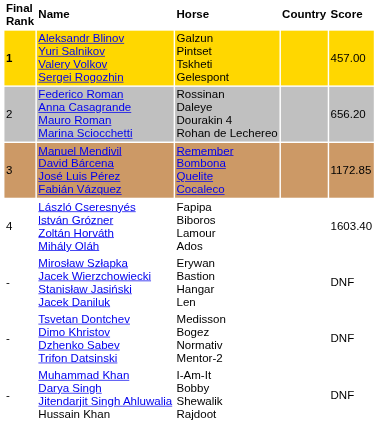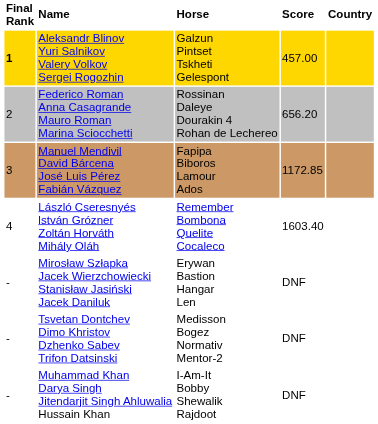 <table border="0" Cellpadding="2">
 <tr>
 <td><strong>Final <br> Rank</strong></td>
 <td><strong>Name</strong></td>
 <td><strong>Horse</strong></td>
+<td><strong>Score</strong></td>
 <td><strong>Country</strong></td>
-<td><strong>Score</strong></td>
 </tr>
 <tr bgcolor="gold">
 <td><strong>1</strong></td>
 <td><a href='#'>Aleksandr Blinov</a><br><a href='#'>Yuri Salnikov</a><br><a href='#'>Valery Volkov</a><br><a href='#'>Sergei Rogozhin</a></td>
 <td>Galzun<br>Pintset<br>Tskheti<br>Gelespont</td>
+<td>457.00</td>
 <td></td>
-<td>457.00</td>
 </tr>
 <tr bgcolor="silver">
 <td>2</td>
 <td><a href='#'>Federico Roman</a><br><a href='#'>Anna Casagrande</a><br><a href='#'>Mauro Roman</a><br><a href='#'>Marina Sciocchetti</a></td>
 <td>Rossinan<br>Daleye<br>Dourakin 4<br>Rohan de Lechereo</td>
+<td>656.20</td>
 <td></td>
-<td>656.20</td>
 </tr>
 <tr bgcolor="cc9966">
 <td>3</td>
 <td><a href='#'>Manuel Mendivil</a><br><a href='#'>David Bárcena</a><br><a href='#'>José Luis Pérez</a><br><a href='#'>Fabián Vázquez</a></td>
-<td><a href='#'>Remember</a><br><a href='#'>Bombona</a><br><a href='#'>Quelite</a><br><a href='#'>Cocaleco</a></td>
+<td>Fapipa<br>Biboros<br>Lamour<br>Ados</td>
+<td>1172.85</td>
 <td></td>
-<td>1172.85</td>
 </tr>
 <tr>
 <td>4</td>
 <td><a href='#'>László Cseresnyés</a><br><a href='#'>lstván Grózner</a><br><a href='#'>Zoltán Horváth</a><br><a href='#'>Mihály Oláh</a></td>
-<td>Fapipa<br>Biboros<br>Lamour<br>Ados</td>
+<td><a href='#'>Remember</a><br><a href='#'>Bombona</a><br><a href='#'>Quelite</a><br><a href='#'>Cocaleco</a></td>
+<td>1603.40</td>
 <td></td>
-<td>1603.40</td>
 </tr>
 <tr>
 <td>-</td>
 <td><a href='#'>Mirosław Szłapka</a><br><a href='#'>Jacek Wierzchowiecki </a><br><a href='#'>Stanisław Jasiński </a><br><a href='#'>Jacek Daniluk</a></td>
 <td>Erywan<br>Bastion<br>Hangar<br>Len</td>
+<td>DNF</td>
 <td></td>
-<td>DNF</td>
 </tr>
 <tr>
 <td>-</td>
 <td><a href='#'>Tsvetan Dontchev</a><br><a href='#'>Dimo Khristov</a><br><a href='#'>Dzhenko Sabev</a><br><a href='#'>Trifon Datsinski</a></td>
 <td>Medisson<br>Bogez<br>Normativ<br>Mentor-2</td>
+<td>DNF</td>
 <td></td>
-<td>DNF</td>
 </tr>
 <tr>
 <td>-</td>
 <td><a href='#'>Muhammad Khan</a><br><a href='#'>Darya Singh</a><br><a href='#'>Jitendarjit Singh Ahluwalia</a><br>Hussain Khan</td>
 <td>I-Am-It<br>Bobby<br>Shewalik<br>Rajdoot</td>
+<td>DNF</td>
 <td></td>
-<td>DNF</td>
 </tr>
 </table>
